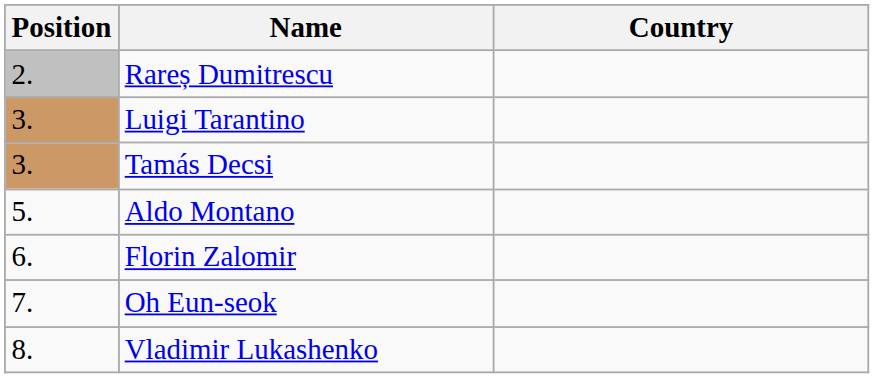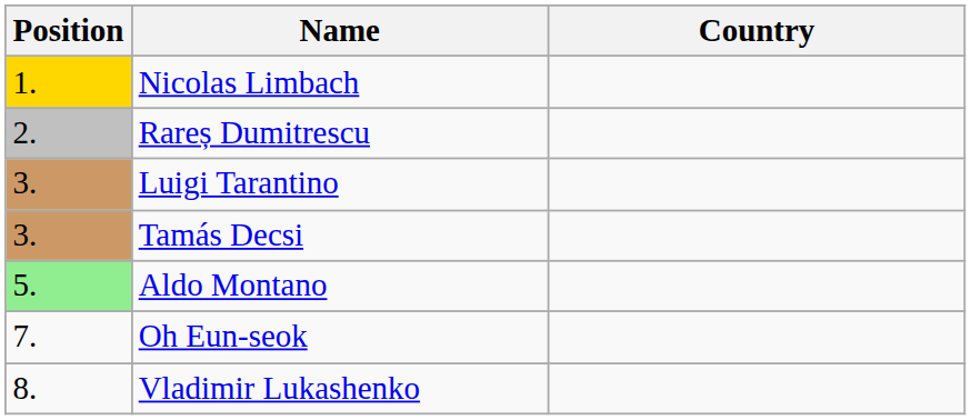 <table class="wikitable">
 <tr>
 <th width="10">Position</th>
 <th width="200">Name</th>
 <th width="200">Country</th>
+</tr>
+<tr>
+<td bgcolor="gold">1.</td>
+<td><a href='#'>Nicolas Limbach</a></td>
+<td></td>
 </tr>
 <tr>
 <td bgcolor="silver">2.</td>
 <td><a href='#'>Rareș Dumitrescu</a></td>
 <td></td>
 </tr>
 <tr>
 <td bgcolor="#CC9966">3.</td>
 <td><a href='#'>Luigi Tarantino</a></td>
 <td></td>
 </tr>
 <tr>
 <td bgcolor="#CC9966">3.</td>
 <td><a href='#'>Tamás Decsi</a></td>
 <td></td>
 </tr>
 <tr>
-<td>5.</td>
+<td style="background: lightgreen;">5.</td>
 <td><a href='#'>Aldo Montano</a></td>
-<td></td>
-</tr>
-<tr>
-<td>6.</td>
-<td><a href='#'>Florin Zalomir</a></td>
 <td></td>
 </tr>
 <tr>
 <td>7.</td>
 <td><a href='#'>Oh Eun-seok</a></td>
 <td></td>
 </tr>
 <tr>
 <td>8.</td>
 <td><a href='#'>Vladimir Lukashenko</a></td>
 <td></td>
 </tr>
 </table>
